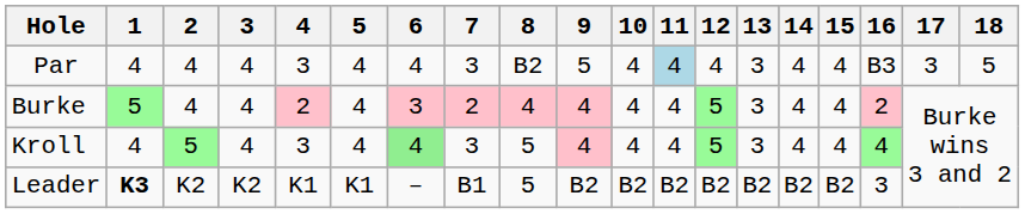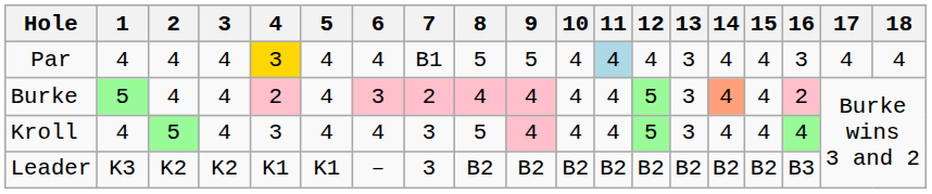 <table class="wikitable" style="text-align:center">
 <tr>
 <th>Hole</th>
 <th> 1 </th>
 <th> 2 </th>
 <th> 3 </th>
 <th> 4 </th>
 <th> 5 </th>
 <th> 6 </th>
 <th> 7 </th>
 <th> 8 </th>
 <th> 9 </th>
 <th>10</th>
 <th>11</th>
 <th>12</th>
 <th>13</th>
 <th>14</th>
 <th>15</th>
 <th>16</th>
 <th>17</th>
 <th>18</th>
 </tr>
 <tr>
 <td>Par</td>
 <td>4</td>
 <td>4</td>
 <td>4</td>
-<td>3</td>
+<td style="background: gold;">3</td>
 <td>4</td>
 <td>4</td>
-<td>3</td>
-<td>B2</td>
+<td>B1</td>
+<td>5</td>
 <td>5</td>
 <td>4</td>
 <td style="background: lightblue;">4</td>
 <td>4</td>
 <td>3</td>
 <td>4</td>
 <td>4</td>
-<td>B3</td>
 <td>3</td>
-<td>5</td>
+<td>4</td>
+<td>4</td>
 </tr>
 <tr>
 <td align=left> Burke</td>
 <td style="background: PaleGreen;">5</td>
 <td>4</td>
 <td>4</td>
 <td style="background: Pink;">2</td>
 <td>4</td>
 <td style="background: Pink;">3</td>
 <td style="background: Pink;">2</td>
 <td style="background: Pink;">4</td>
 <td style="background: Pink;">4</td>
 <td>4</td>
 <td>4</td>
 <td style="background: PaleGreen;">5</td>
 <td>3</td>
-<td>4</td>
+<td style="background: lightsalmon;">4</td>
 <td>4</td>
 <td style="background: Pink;">2</td>
 <td rowspan=3 colspan=2>Burke<br>wins<br>3 and 2</td>
 </tr>
 <tr>
 <td align=left> Kroll</td>
 <td>4</td>
 <td style="background: PaleGreen;">5</td>
 <td>4</td>
 <td>3</td>
 <td>4</td>
-<td style="background: lightgreen;">4</td>
+<td>4</td>
 <td>3</td>
 <td>5</td>
 <td style="background: Pink;">4</td>
 <td>4</td>
 <td>4</td>
 <td style="background: PaleGreen;">5</td>
 <td>3</td>
 <td>4</td>
 <td>4</td>
 <td style="background: PaleGreen;">4</td>
 </tr>
 <tr>
 <td align=left>Leader</td>
-<td><strong>K3</strong></td>
+<td>K3</td>
 <td>K2</td>
 <td>K2</td>
 <td>K1</td>
 <td>K1</td>
 <td>–</td>
-<td>B1</td>
-<td>5</td>
+<td>3</td>
 <td>B2</td>
 <td>B2</td>
 <td>B2</td>
 <td>B2</td>
 <td>B2</td>
 <td>B2</td>
 <td>B2</td>
-<td>3</td>
+<td>B2</td>
+<td>B3</td>
 </tr>
 </table>
